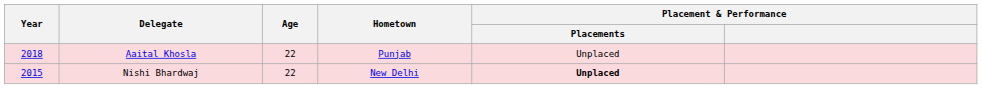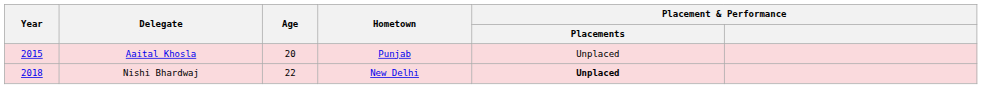 <table class="wikitable" style="text-align:center; line-height:20px; font-size:90%; width:100%;">
 <tr>
 <th rowspan="2"  width=50px>Year</th>
 <th rowspan="2"  width=200px>Delegate</th>
 <th rowspan="2"  width=50px>Age</th>
 <th rowspan="2"  width=150px>Hometown</th>
 <th colspan="2"  width=100px>Placement & Performance</th>
 </tr>
 <tr>
 <th width=250px>Placements</th>
 <th width=250px></th>
 </tr>
 <tr style="background:#FADADD;">
-<td> <a href='#'>2018</a></td>
+<td> <a href='#'>2015</a></td>
 <td><a href='#'>Aaital Khosla</a></td>
-<td>22</td>
+<td>20</td>
 <td><a href='#'>Punjab</a></td>
 <td>Unplaced</td>
 <td style="background:;"></td>
 </tr>
 <tr style="background:#FADADD;">
-<td> <a href='#'>2015</a></td>
+<td> <a href='#'>2018</a></td>
 <td>Nishi Bhardwaj</td>
 <td>22</td>
 <td><a href='#'>New Delhi</a></td>
 <td><strong>Unplaced</strong></td>
 <td style="background:;"></td>
 </tr>
 </table>
